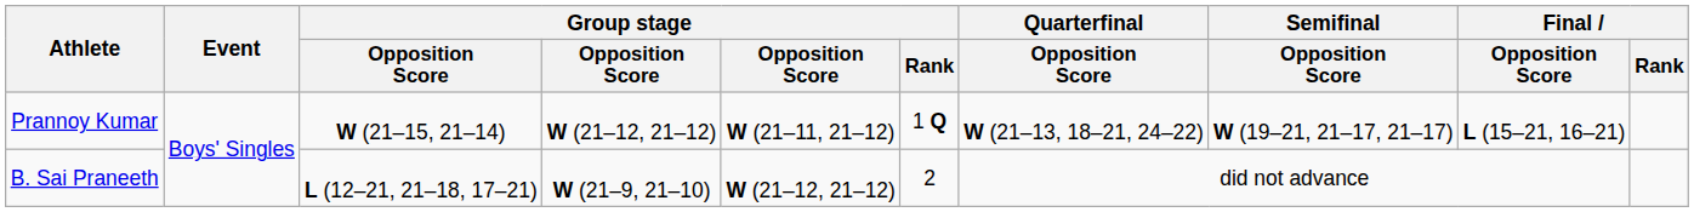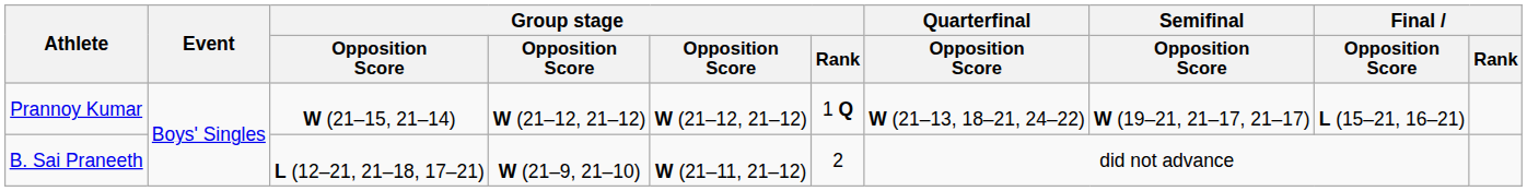 <table class="wikitable" style="text-align:center; font-size:90%">
 <tr>
 <th rowspan=2>Athlete</th>
 <th rowspan=2>Event</th>
 <th colspan=4>Group stage</th>
 <th>Quarterfinal</th>
 <th>Semifinal</th>
 <th colspan=2>Final / </th>
 </tr>
 <tr style="font-size:95%">
 <th>Opposition<br>Score</th>
 <th>Opposition<br>Score</th>
 <th>Opposition<br>Score</th>
 <th>Rank</th>
 <th>Opposition<br>Score</th>
 <th>Opposition<br>Score</th>
 <th>Opposition<br>Score</th>
 <th>Rank</th>
 </tr>
 <tr>
 <td><a href='#'>Prannoy Kumar</a></td>
 <td rowspan=2><a href='#'>Boys' Singles</a></td>
 <td><br><strong>W</strong> (21–15, 21–14)</td>
 <td><br><strong>W</strong> (21–12, 21–12)</td>
-<td><br><strong>W</strong> (21–11, 21–12)</td>
+<td><br><strong>W</strong> (21–12, 21–12)</td>
 <td>1 <strong>Q</strong></td>
 <td><br><strong>W</strong> (21–13, 18–21, 24–22)</td>
 <td><br><strong>W</strong> (19–21, 21–17, 21–17)</td>
 <td><br><strong>L</strong> (15–21, 16–21)</td>
 <td></td>
 </tr>
 <tr>
 <td><a href='#'>B. Sai Praneeth</a></td>
 <td><br><strong>L</strong> (12–21, 21–18, 17–21)</td>
 <td><br><strong>W</strong> (21–9, 21–10)</td>
-<td><br><strong>W</strong> (21–12, 21–12)</td>
+<td><br><strong>W</strong> (21–11, 21–12)</td>
 <td>2</td>
 <td colspan="3">did not advance</td>
 <td></td>
 </tr>
 </table>
